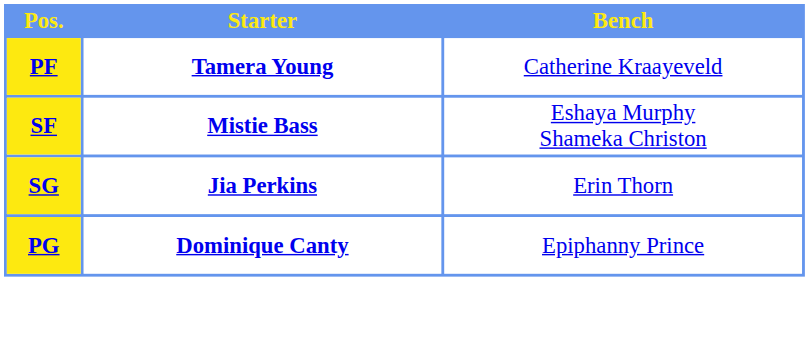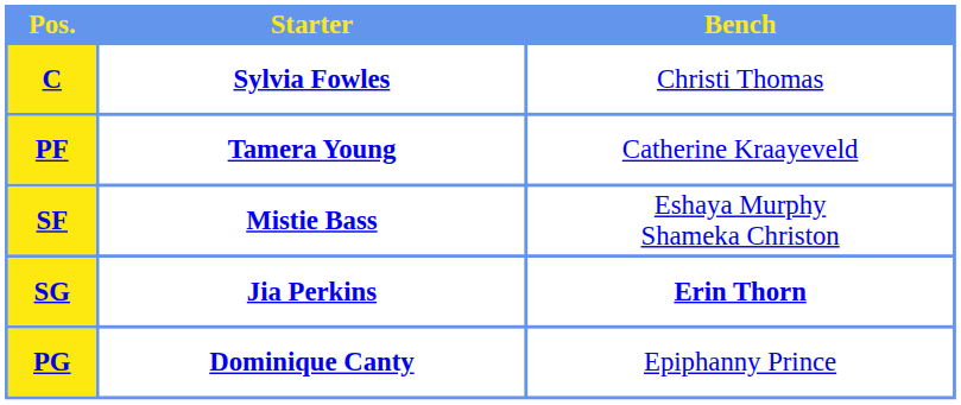 <table style="text-align: center; background:#6495ED; color:#FDE910">
 <tr>
 <th width="50">Pos.</th>
 <th width="250">Starter</th>
 <th width="250">Bench</th>
+</tr>
+<tr style="height:40px; background:white; color:#FFCC00">
+<th style="background:#FDE910"><a href='#'><span>C</span></a></th>
+<td><strong><a href='#'>Sylvia Fowles</a></strong></td>
+<td><a href='#'>Christi Thomas</a></td>
 </tr>
 <tr style="height:40px; background:white; color:#FFCC00">
 <th style="background:#FDE910"><a href='#'><span>PF</span></a></th>
 <td><strong><a href='#'>Tamera Young</a></strong></td>
 <td><a href='#'>Catherine Kraayeveld</a></td>
 </tr>
 <tr style="height:40px; background:white; color:#FFCC00">
 <th style="background:#FDE910"><a href='#'><span>SF</span></a></th>
 <td><strong><a href='#'>Mistie Bass</a></strong></td>
 <td><a href='#'>Eshaya Murphy</a><br><a href='#'>Shameka Christon</a> </td>
 </tr>
 <tr style="height:40px; background:white; color:#092C57">
 <th style="background:#FDE910"><a href='#'><span>SG</span></a></th>
 <td><strong><a href='#'>Jia Perkins</a></strong></td>
-<td><a href='#'>Erin Thorn</a></td>
+<td><strong><a href='#'>Erin Thorn</a></strong></td>
 </tr>
 <tr style="height:40px; background:white; color:#FFCC00">
 <th style="background:#FDE910"><a href='#'><span>PG</span></a></th>
 <td><strong><a href='#'>Dominique Canty</a></strong></td>
 <td><a href='#'>Epiphanny Prince</a></td>
 </tr>
 </table>
